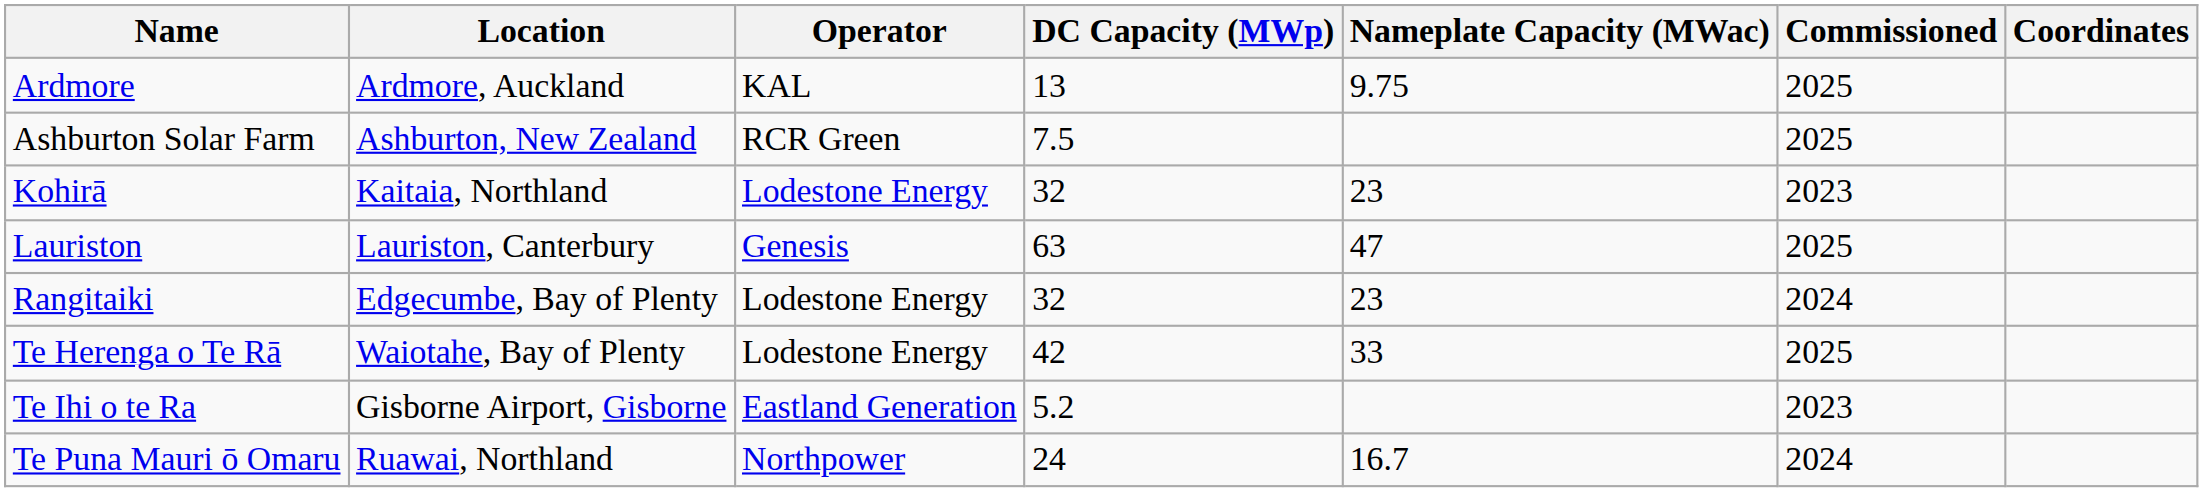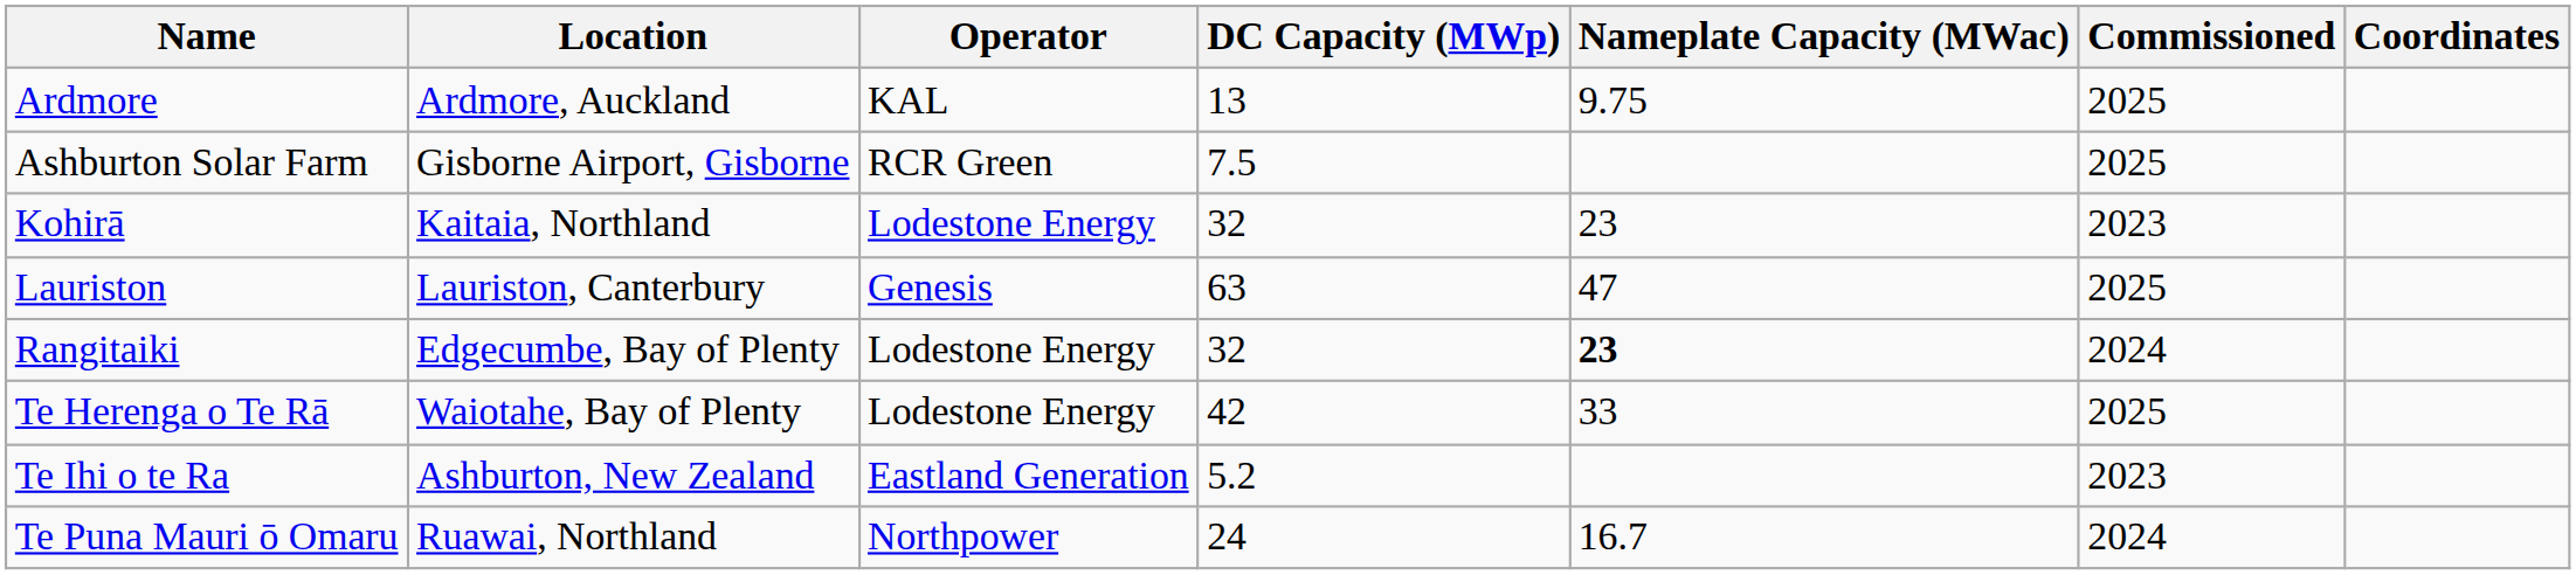 <table class="wikitable sortable">
 <tr>
 <th>Name</th>
 <th>Location</th>
 <th>Operator</th>
 <th data-sort-type="number">DC Capacity (<a href='#'>MWp</a>)</th>
 <th>Nameplate Capacity (MWac)</th>
 <th>Commissioned</th>
 <th>Coordinates</th>
 </tr>
 <tr>
 <td><a href='#'>Ardmore</a></td>
 <td><a href='#'>Ardmore</a>, Auckland</td>
 <td>KAL</td>
 <td>13</td>
 <td>9.75</td>
 <td>2025</td>
 <td></td>
 </tr>
 <tr>
 <td>Ashburton Solar Farm</td>
-<td><a href='#'>Ashburton, New Zealand</a></td>
+<td>Gisborne Airport, <a href='#'>Gisborne</a></td>
 <td>RCR Green</td>
 <td>7.5</td>
 <td></td>
 <td>2025</td>
 <td></td>
 </tr>
 <tr>
 <td><a href='#'>Kohirā</a></td>
 <td><a href='#'>Kaitaia</a>, Northland</td>
 <td><a href='#'>Lodestone Energy</a></td>
 <td>32</td>
 <td>23</td>
 <td>2023</td>
 <td></td>
 </tr>
 <tr>
 <td><a href='#'>Lauriston</a></td>
 <td><a href='#'>Lauriston</a>, Canterbury</td>
 <td><a href='#'>Genesis</a></td>
 <td>63</td>
 <td>47</td>
 <td>2025</td>
 <td></td>
 </tr>
 <tr>
 <td><a href='#'>Rangitaiki</a></td>
 <td><a href='#'>Edgecumbe</a>, Bay of Plenty</td>
 <td>Lodestone Energy</td>
 <td>32</td>
-<td>23</td>
+<td><strong>23</strong></td>
 <td>2024</td>
 <td></td>
 </tr>
 <tr>
 <td><a href='#'>Te Herenga o Te Rā</a></td>
 <td><a href='#'>Waiotahe</a>, Bay of Plenty</td>
 <td>Lodestone Energy</td>
 <td>42</td>
 <td>33</td>
 <td>2025</td>
 <td></td>
 </tr>
 <tr>
 <td><a href='#'>Te Ihi o te Ra</a></td>
-<td>Gisborne Airport, <a href='#'>Gisborne</a></td>
+<td><a href='#'>Ashburton, New Zealand</a></td>
 <td><a href='#'>Eastland Generation</a></td>
 <td>5.2</td>
 <td></td>
 <td>2023</td>
 <td></td>
 </tr>
 <tr>
 <td><a href='#'>Te Puna Mauri ō Omaru</a></td>
 <td><a href='#'>Ruawai</a>, Northland</td>
 <td><a href='#'>Northpower</a></td>
 <td>24</td>
 <td>16.7</td>
 <td>2024</td>
 <td></td>
 </tr>
 </table>
